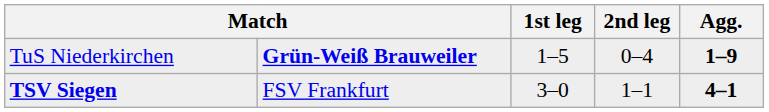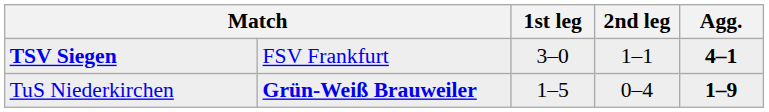 <table class="wikitable">
 <tr>
 <th colspan="2" bgcolor="#EEEEEE">Match</th>
 <th style="width:55px;" bgcolor="#EEEEEE">1st leg</th>
 <th style="width:55px;" bgcolor="#EEEEEE">2nd leg</th>
 <th style="width:55px;" bgcolor="#EEEEEE">Agg.</th>
 </tr>
 <tr>
+<td style="width:180px;" bgcolor="#EEEEEE"><strong><a href='#'>TSV Siegen</a></strong></td>
+<td style="width:180px;" bgcolor="#EEEEEE"><a href='#'>FSV Frankfurt</a></td>
+<td bgcolor="#EEEEEE" align="center">3–0</td>
+<td bgcolor="#EEEEEE" align="center">1–1</td>
+<td bgcolor="#EEEEEE" align="center"><strong>4–1</strong></td>
+</tr>
+<tr>
 <td style="width:180px;" bgcolor="#EEEEEE"><a href='#'>TuS Niederkirchen</a></td>
 <td style="width:180px;" bgcolor="#EEEEEE"><strong><a href='#'>Grün-Weiß Brauweiler</a></strong></td>
 <td bgcolor="#EEEEEE" align="center">1–5</td>
 <td bgcolor="#EEEEEE" align="center">0–4</td>
 <td bgcolor="#EEEEEE" align="center"><strong>1–9</strong></td>
 </tr>
-<tr>
-<td style="width:180px;" bgcolor="#EEEEEE"><strong><a href='#'>TSV Siegen</a></strong></td>
-<td style="width:180px;" bgcolor="#EEEEEE"><a href='#'>FSV Frankfurt</a></td>
-<td bgcolor="#EEEEEE" align="center">3–0</td>
-<td bgcolor="#EEEEEE" align="center">1–1</td>
-<td bgcolor="#EEEEEE" align="center"><strong>4–1</strong></td>
-</tr>
 </table>
